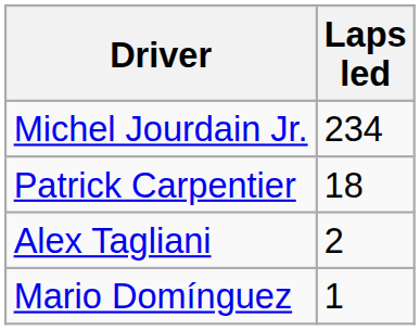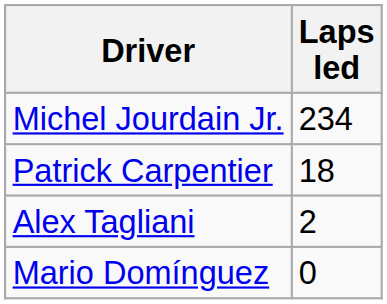 <table class="wikitable" style="font-size:95%;">
 <tr>
 <th>Driver</th>
 <th>Laps<br>led</th>
 </tr>
 <tr>
 <td><a href='#'>Michel Jourdain Jr.</a></td>
 <td>234</td>
 </tr>
 <tr>
 <td><a href='#'>Patrick Carpentier</a></td>
 <td>18</td>
 </tr>
 <tr>
 <td><a href='#'>Alex Tagliani</a></td>
 <td>2</td>
 </tr>
 <tr>
 <td><a href='#'>Mario Domínguez</a></td>
-<td>1</td>
+<td>0</td>
 </tr>
 </table>
